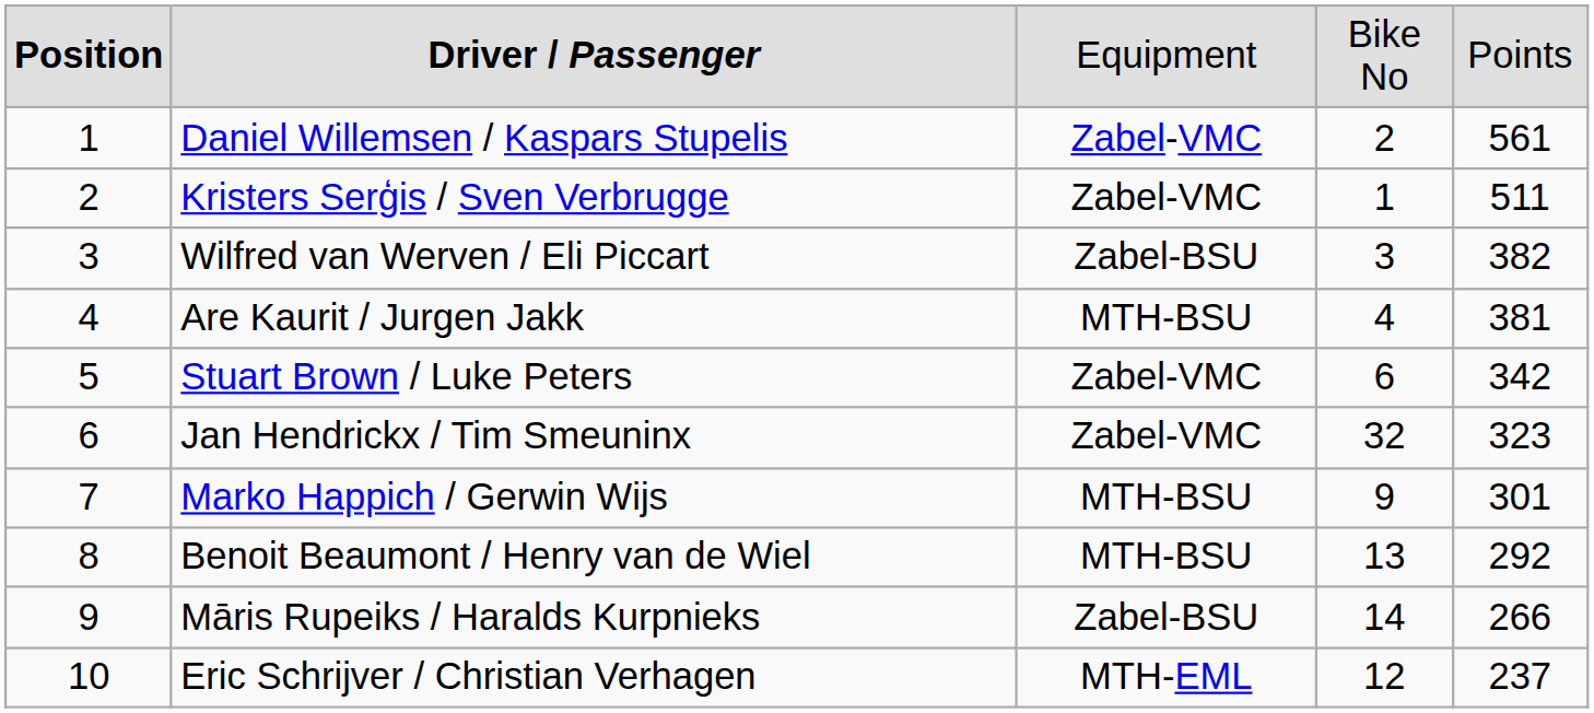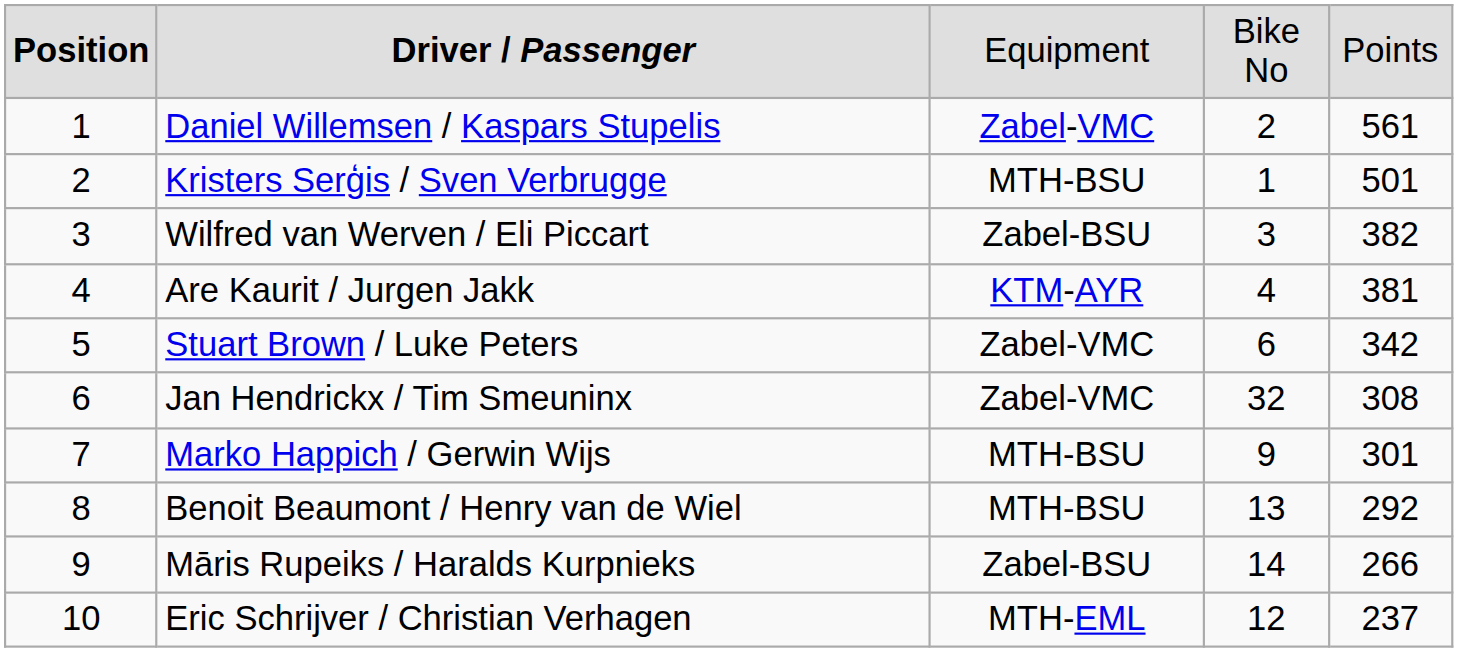 <table class="wikitable">
 <tr align="center" style="background:#dfdfdf;">
 <td width="50"><strong>Position</strong></td>
 <td width="350"><strong>Driver / <em>Passenger<strong><em></td>
 <td width="120"></strong>Equipment<strong></td>
 <td width="50"></strong>Bike  No<strong></td>
 <td width="50"></strong>Points<strong></td>
 </tr>
 <tr align="center">
 <td></strong>1<strong></td>
 <td align="left"> <a href='#'>Daniel Willemsen</a> /  </em><a href='#'>Kaspars Stupelis</a><em></td>
 <td><a href='#'>Zabel</a>-<a href='#'>VMC</a></td>
 <td></em>2<em></td>
 <td></strong>561<strong></td>
 </tr>
 <tr align="center">
 <td></strong>2<strong></td>
 <td align="left"> <a href='#'>Kristers Serģis</a> /  </em><a href='#'>Sven Verbrugge</a><em></td>
-<td>Zabel-VMC</td>
+<td>MTH-BSU</td>
 <td></em>1<em></td>
-<td></strong>511<strong></td>
+<td></strong>501<strong></td>
 </tr>
 <tr align="center">
 <td></strong>3<strong></td>
 <td align="left"> Wilfred van Werven /  </em>Eli Piccart<em></td>
 <td>Zabel-BSU</td>
 <td></em>3<em></td>
 <td></strong>382<strong></td>
 </tr>
 <tr align="center">
 <td></strong>4<strong></td>
 <td align="left"> Are Kaurit / </em>Jurgen Jakk<em></td>
-<td>MTH-BSU</td>
+<td><a href='#'>KTM</a>-<a href='#'>AYR</a></td>
 <td></em>4<em></td>
 <td></strong>381<strong></td>
 </tr>
 <tr align="center">
 <td></strong>5<strong></td>
 <td align="left"> <a href='#'>Stuart Brown</a> / </em>Luke Peters<em></td>
 <td>Zabel-VMC</td>
 <td></em>6<em></td>
 <td></strong>342<strong></td>
 </tr>
 <tr align="center">
 <td></strong>6<strong></td>
 <td align="left"> Jan Hendrickx / </em>Tim Smeuninx<em></td>
 <td>Zabel-VMC</td>
 <td></em>32<em></td>
-<td></strong>323<strong></td>
+<td></strong>308<strong></td>
 </tr>
 <tr align="center">
 <td></strong>7<strong></td>
 <td align="left"> <a href='#'>Marko Happich</a> /  </em>Gerwin Wijs<em></td>
 <td>MTH-BSU</td>
 <td></em>9<em></td>
 <td></strong>301<strong></td>
 </tr>
 <tr align="center">
 <td></strong>8<strong></td>
 <td align="left"> Benoit Beaumont /  </em>Henry van de Wiel<em></td>
 <td>MTH-BSU</td>
 <td></em>13<em></td>
 <td></strong>292<strong></td>
 </tr>
 <tr align="center">
 <td></strong>9<strong></td>
 <td align="left"> Māris Rupeiks / </em>Haralds Kurpnieks<em></td>
 <td>Zabel-BSU</td>
 <td></em>14<em></td>
 <td></strong>266<strong></td>
 </tr>
 <tr align="center">
 <td></strong>10<strong></td>
 <td align="left"> Eric Schrijver / </em>Christian Verhagen<em></td>
 <td>MTH-<a href='#'>EML</a></td>
 <td></em>12<em></td>
 <td></strong>237<strong></td>
 </tr>
 </table>
